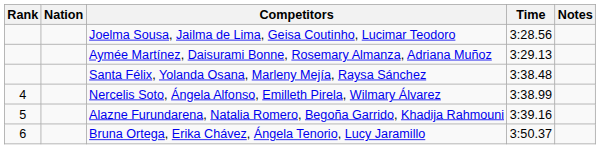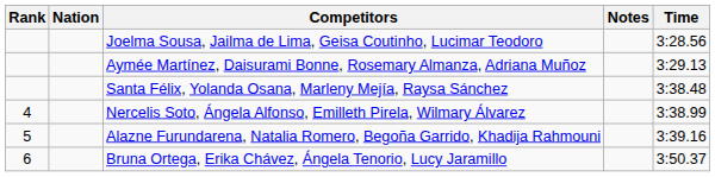 <table class="wikitable sortable" style="text-align:center; font-size:95%">
 <tr>
 <th>Rank</th>
 <th>Nation</th>
 <th>Competitors</th>
+<th>Notes</th>
 <th>Time</th>
-<th>Notes</th>
 </tr>
 <tr>
 <td></td>
 <td align=left></td>
 <td align=left><a href='#'>Joelma Sousa</a>, <a href='#'>Jailma de Lima</a>, <a href='#'>Geisa Coutinho</a>, <a href='#'>Lucimar Teodoro</a></td>
+<td></td>
 <td>3:28.56</td>
-<td></td>
 </tr>
 <tr>
 <td></td>
 <td align=left></td>
 <td align=left><a href='#'>Aymée Martínez</a>, <a href='#'>Daisurami Bonne</a>, <a href='#'>Rosemary Almanza</a>, <a href='#'>Adriana Muñoz</a></td>
+<td></td>
 <td>3:29.13</td>
-<td></td>
 </tr>
 <tr>
 <td></td>
 <td align=left></td>
 <td align=left><a href='#'>Santa Félix</a>, <a href='#'>Yolanda Osana</a>, <a href='#'>Marleny Mejía</a>, <a href='#'>Raysa Sánchez</a></td>
+<td></td>
 <td>3:38.48</td>
-<td></td>
 </tr>
 <tr>
 <td>4</td>
 <td align=left></td>
 <td align=left><a href='#'>Nercelis Soto</a>, <a href='#'>Ángela Alfonso</a>, <a href='#'>Emilleth Pirela</a>, <a href='#'>Wilmary Álvarez</a></td>
+<td></td>
 <td>3:38.99</td>
-<td></td>
 </tr>
 <tr>
 <td>5</td>
 <td align=left></td>
 <td align=left><a href='#'>Alazne Furundarena</a>, <a href='#'>Natalia Romero</a>, <a href='#'>Begoña Garrido</a>, <a href='#'>Khadija Rahmouni</a></td>
+<td></td>
 <td>3:39.16</td>
-<td></td>
 </tr>
 <tr>
 <td>6</td>
 <td align=left></td>
 <td align=left><a href='#'>Bruna Ortega</a>, <a href='#'>Erika Chávez</a>, <a href='#'>Ángela Tenorio</a>, <a href='#'>Lucy Jaramillo</a></td>
+<td></td>
 <td>3:50.37</td>
-<td></td>
 </tr>
 </table>
